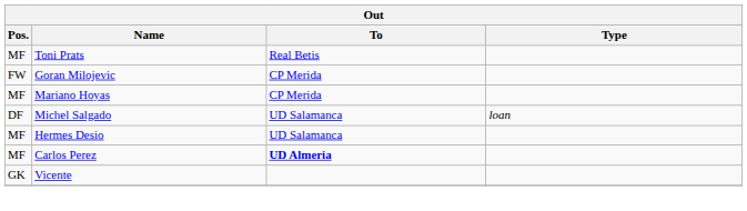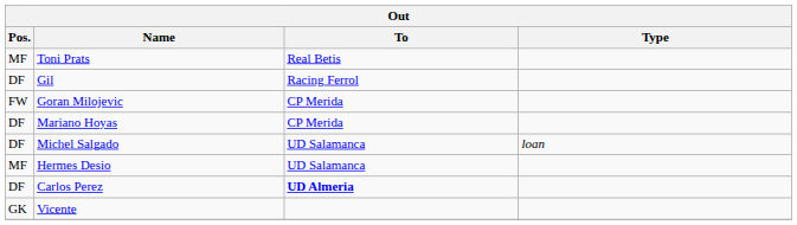 <table class="wikitable" style="font-size:90%;width:99%;">
 <tr>
 <th colspan="4">Out</th>
 </tr>
 <tr>
 <th width=3%>Pos.</th>
 <th width=32%>Name</th>
 <th width=30%>To</th>
 <th width=35%>Type</th>
 </tr>
 <tr>
 <td>MF</td>
 <td><a href='#'>Toni Prats</a></td>
 <td><a href='#'>Real Betis</a></td>
 <td></td>
 </tr>
 <tr>
+<td>DF</td>
+<td><a href='#'>Gil</a></td>
+<td><a href='#'>Racing Ferrol</a></td>
+<td></td>
+</tr>
+<tr>
 <td>FW</td>
 <td><a href='#'>Goran Milojevic</a></td>
 <td><a href='#'>CP Merida</a></td>
 <td></td>
 </tr>
 <tr>
-<td>MF</td>
+<td>DF</td>
 <td><a href='#'>Mariano Hoyas</a></td>
 <td><a href='#'>CP Merida</a></td>
 <td></td>
 </tr>
 <tr>
 <td>DF</td>
 <td><a href='#'>Michel Salgado</a></td>
 <td><a href='#'>UD Salamanca</a></td>
 <td><em>loan</em></td>
 </tr>
 <tr>
 <td>MF</td>
 <td><a href='#'>Hermes Desio</a></td>
 <td><a href='#'>UD Salamanca</a></td>
 <td></td>
 </tr>
 <tr>
-<td>MF</td>
+<td>DF</td>
 <td><a href='#'>Carlos Perez</a></td>
 <td><strong><a href='#'>UD Almeria</a></strong></td>
 <td></td>
 </tr>
 <tr>
 <td>GK</td>
 <td><a href='#'>Vicente</a></td>
 <td></td>
 <td></td>
 </tr>
 <tr>
 </tr>
 </table>
